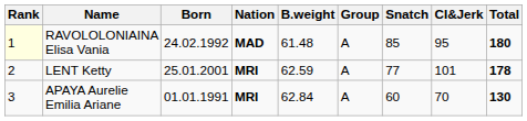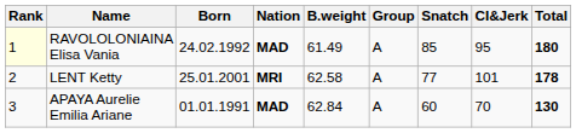 <table class="wikitable">
 <tr>
 <th>Rank</th>
 <th>Name</th>
 <th>Born</th>
 <th>Nation</th>
 <th>B.weight</th>
 <th>Group</th>
 <th>Snatch</th>
 <th>CI&Jerk</th>
 <th>Total</th>
 </tr>
 <tr>
 <td style="background: lightyellow;">1</td>
 <td>RAVOLOLONIAINA Elisa Vania</td>
 <td>24.02.1992</td>
 <td><strong>MAD</strong></td>
-<td>61.48</td>
+<td>61.49</td>
 <td>A</td>
 <td>85</td>
 <td>95</td>
 <td><strong>180</strong></td>
 </tr>
 <tr>
 <td>2</td>
 <td>LENT Ketty</td>
 <td>25.01.2001</td>
 <td><strong>MRI</strong></td>
-<td>62.59</td>
+<td>62.58</td>
 <td>A</td>
 <td>77</td>
 <td>101</td>
 <td><strong>178</strong></td>
 </tr>
 <tr>
 <td>3</td>
 <td>APAYA Aurelie Emilia Ariane</td>
 <td>01.01.1991</td>
-<td><strong>MRI</strong></td>
+<td><strong>MAD</strong></td>
 <td>62.84</td>
 <td>A</td>
 <td>60</td>
 <td>70</td>
 <td><strong>130</strong></td>
 </tr>
 </table>
